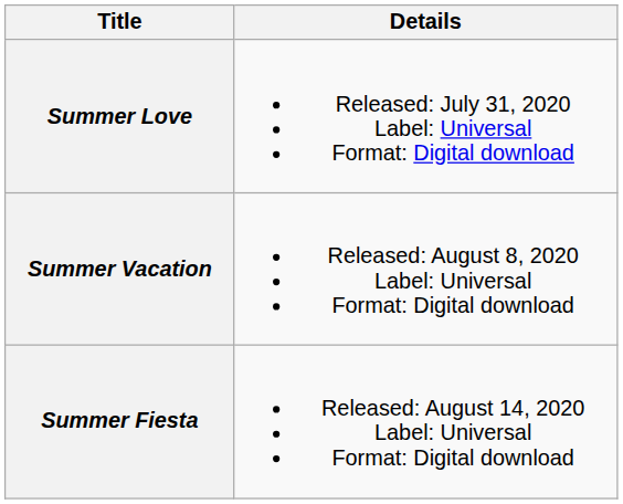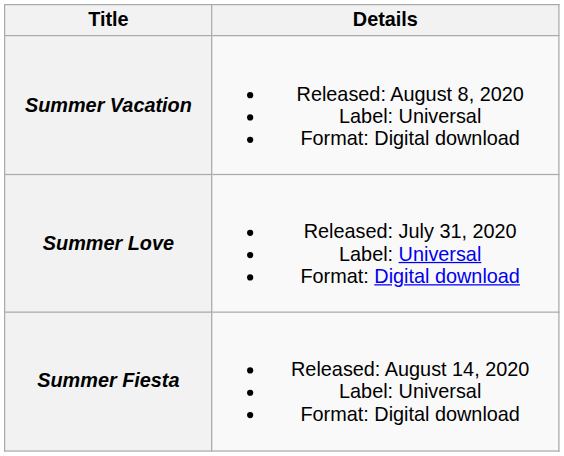 <table class="wikitable plainrowheaders" style="text-align:center;">
 <tr>
 <th scope="col" style="width:10em;">Title</th>
 <th scope="col" style="width:17em;">Details</th>
 </tr>
 <tr>
+<th scope="row"><em>Summer Vacation</em></th>
+<td><br><ul><li>Released: August 8, 2020</li><li>Label: Universal</li><li>Format: Digital download</li></ul></td>
+</tr>
+<tr>
 <th scope="row"><em>Summer Love</em></th>
 <td><br><ul><li>Released: July 31, 2020</li><li>Label: <a href='#'>Universal</a></li><li>Format: <a href='#'>Digital download</a></li></ul></td>
-</tr>
-<tr>
-<th scope="row"><em>Summer Vacation</em></th>
-<td><br><ul><li>Released: August 8, 2020</li><li>Label: Universal</li><li>Format: Digital download</li></ul></td>
 </tr>
 <tr>
 <th scope="row"><em>Summer Fiesta</em></th>
 <td><br><ul><li>Released: August 14, 2020</li><li>Label: Universal</li><li>Format: Digital download</li></ul></td>
 </tr>
 </table>
